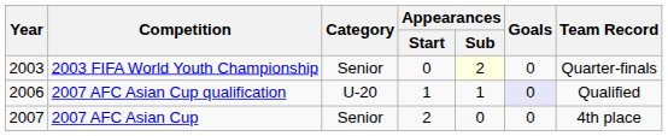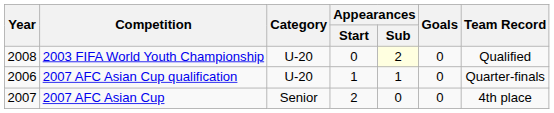 <table class="wikitable" style="text-align: center;">
 <tr>
 <th rowspan="2">Year</th>
 <th rowspan="2">Competition</th>
 <th rowspan="2">Category</th>
 <th colspan="2">Appearances</th>
 <th rowspan="2">Goals</th>
 <th rowspan="2">Team Record</th>
 </tr>
 <tr>
 <th>Start</th>
 <th>Sub</th>
 </tr>
 <tr>
-<td>2003</td>
+<td>2008</td>
 <td align="left"><a href='#'>2003 FIFA World Youth Championship</a></td>
-<td>Senior</td>
+<td>U-20</td>
 <td>0</td>
 <td style="background: lightyellow;">2</td>
 <td>0</td>
-<td>Quarter-finals</td>
+<td>Qualified</td>
 </tr>
 <tr>
 <td>2006</td>
 <td align="left"><a href='#'>2007 AFC Asian Cup qualification</a></td>
 <td>U-20</td>
 <td>1</td>
 <td>1</td>
-<td style="background: lavender;">0</td>
-<td>Qualified</td>
+<td>0</td>
+<td>Quarter-finals</td>
 </tr>
 <tr>
 <td>2007</td>
 <td align="left"><a href='#'>2007 AFC Asian Cup</a></td>
 <td>Senior</td>
 <td>2</td>
 <td>0</td>
 <td>0</td>
 <td>4th place</td>
 </tr>
 </table>
